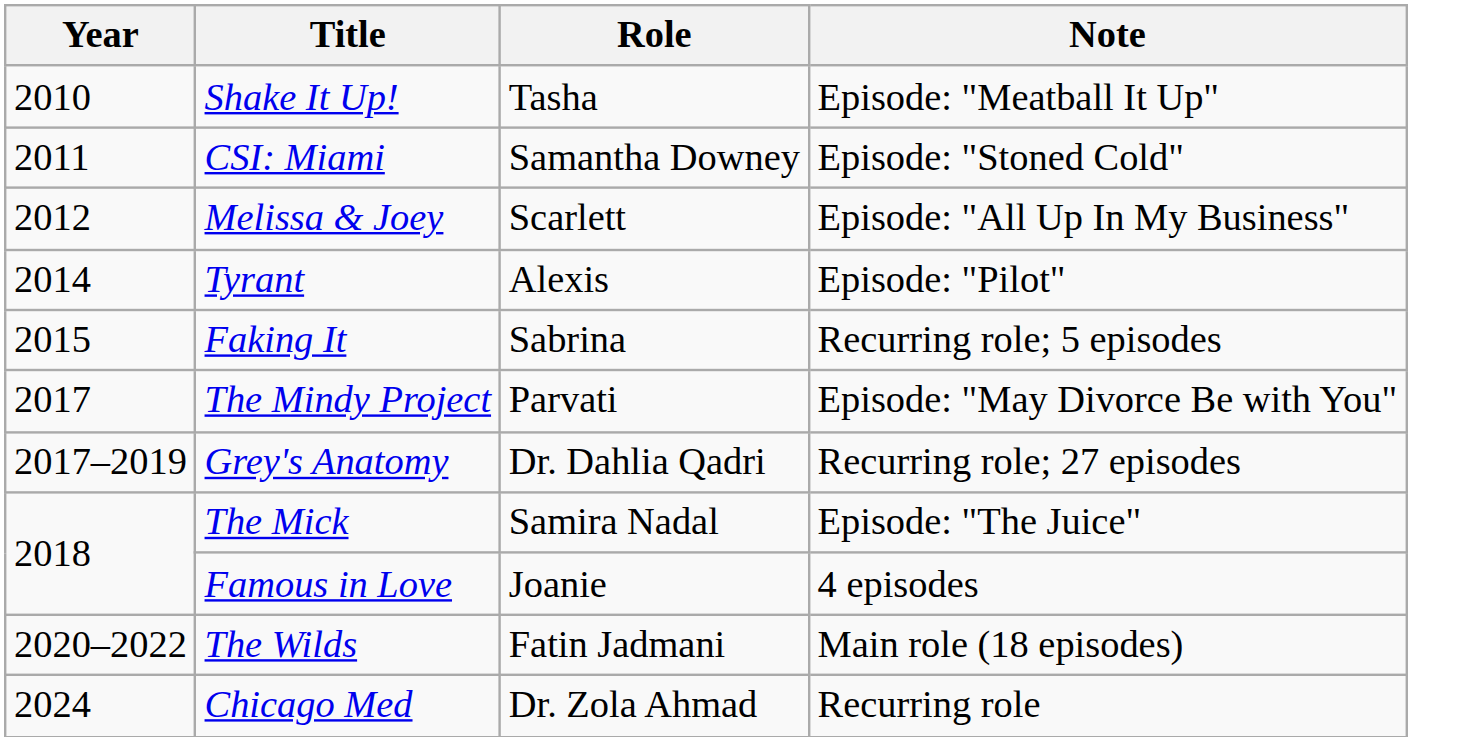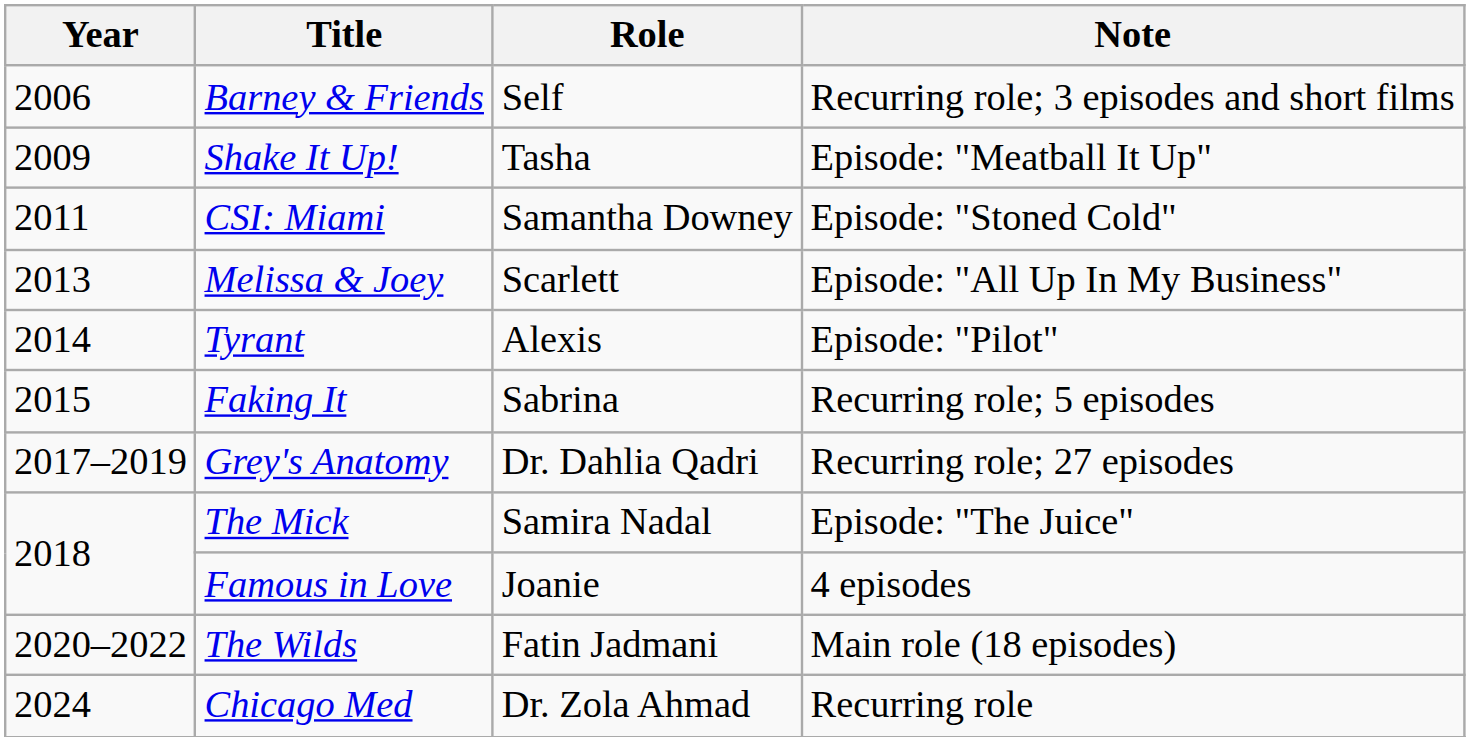 <table class="wikitable sortable">
 <tr>
 <th>Year</th>
 <th>Title</th>
 <th>Role</th>
 <th>Note</th>
 </tr>
 <tr>
-<td>2010</td>
+<td>2006</td>
+<td><em><a href='#'>Barney & Friends</a></em></td>
+<td>Self</td>
+<td>Recurring role; 3 episodes and short films</td>
+</tr>
+<tr>
+<td>2009</td>
 <td><em><a href='#'>Shake It Up!</a></em></td>
 <td>Tasha</td>
 <td>Episode: "Meatball It Up"</td>
 </tr>
 <tr>
 <td>2011</td>
 <td><em><a href='#'>CSI: Miami</a></em></td>
 <td>Samantha Downey</td>
 <td>Episode: "Stoned Cold"</td>
 </tr>
 <tr>
-<td>2012</td>
+<td>2013</td>
 <td><em><a href='#'>Melissa & Joey</a></em></td>
 <td>Scarlett</td>
 <td>Episode: "All Up In My Business"</td>
 </tr>
 <tr>
 <td>2014</td>
 <td><em><a href='#'>Tyrant</a></em></td>
 <td>Alexis</td>
 <td>Episode: "Pilot"</td>
 </tr>
 <tr>
 <td>2015</td>
 <td><em><a href='#'>Faking It</a></em></td>
 <td>Sabrina</td>
 <td>Recurring role; 5 episodes</td>
-</tr>
-<tr>
-<td>2017</td>
-<td><em><a href='#'>The Mindy Project</a></em></td>
-<td>Parvati</td>
-<td>Episode: "May Divorce Be with You"</td>
 </tr>
 <tr>
 <td>2017–2019</td>
 <td><em><a href='#'>Grey's Anatomy</a></em></td>
 <td>Dr. Dahlia Qadri</td>
 <td>Recurring role; 27 episodes</td>
 </tr>
 <tr>
 <td rowspan=2>2018</td>
 <td><em><a href='#'>The Mick</a></em></td>
 <td>Samira Nadal</td>
 <td>Episode: "The Juice"</td>
 </tr>
 <tr>
 <td><em><a href='#'>Famous in Love</a></em></td>
 <td>Joanie</td>
 <td>4 episodes</td>
 </tr>
 <tr>
 <td>2020–2022</td>
 <td><em><a href='#'>The Wilds</a></em></td>
 <td>Fatin Jadmani</td>
 <td>Main role (18 episodes)</td>
 </tr>
 <tr>
 <td>2024</td>
 <td><em><a href='#'>Chicago Med</a></em></td>
 <td>Dr. Zola Ahmad</td>
 <td>Recurring role</td>
 </tr>
 <tr>
 </tr>
 </table>
